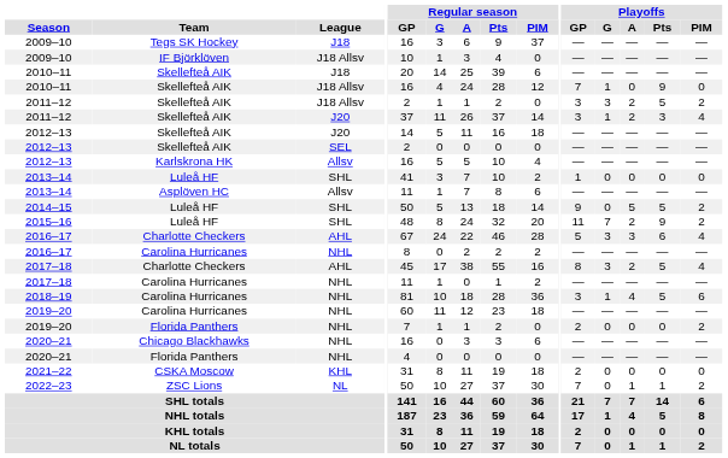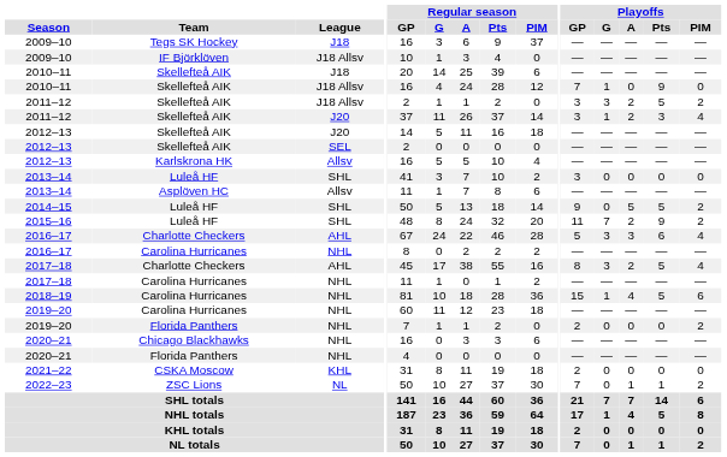 <table border="0" cellpadding="1" cellspacing="0" style="text-align:center; width:60em">
 <tr bgcolor="#e0e0e0">
 <th colspan="3" bgcolor="#ffffff"></th>
 <th rowspan="99" bgcolor="#ffffff"></th>
 <th colspan="5"><a href='#'>Regular season</a></th>
 <th rowspan="99" bgcolor="#ffffff"></th>
 <th colspan="5"><a href='#'>Playoffs</a></th>
 </tr>
 <tr bgcolor="#e0e0e0">
 <th><a href='#'>Season</a></th>
 <th>Team</th>
 <th>League</th>
 <th>GP</th>
 <th><a href='#'>G</a></th>
 <th><a href='#'>A</a></th>
 <th><a href='#'>Pts</a></th>
 <th><a href='#'>PIM</a></th>
 <th>GP</th>
 <th>G</th>
 <th>A</th>
 <th>Pts</th>
 <th>PIM</th>
 </tr>
 <tr>
 <td>2009–10</td>
 <td><a href='#'>Tegs SK Hockey</a></td>
 <td><a href='#'>J18</a></td>
 <td>16</td>
 <td>3</td>
 <td>6</td>
 <td>9</td>
 <td>37</td>
 <td>—</td>
 <td>—</td>
 <td>—</td>
 <td>—</td>
 <td>—</td>
 </tr>
 <tr bgcolor="#f0f0f0">
 <td>2009–10</td>
 <td><a href='#'>IF Björklöven</a></td>
 <td>J18 Allsv</td>
 <td>10</td>
 <td>1</td>
 <td>3</td>
 <td>4</td>
 <td>0</td>
 <td>—</td>
 <td>—</td>
 <td>—</td>
 <td>—</td>
 <td>—</td>
 </tr>
 <tr>
 <td>2010–11</td>
 <td><a href='#'>Skellefteå AIK</a></td>
 <td>J18</td>
 <td>20</td>
 <td>14</td>
 <td>25</td>
 <td>39</td>
 <td>6</td>
 <td>—</td>
 <td>—</td>
 <td>—</td>
 <td>—</td>
 <td>—</td>
 </tr>
 <tr bgcolor="#f0f0f0">
 <td>2010–11</td>
 <td>Skellefteå AIK</td>
 <td>J18 Allsv</td>
 <td>16</td>
 <td>4</td>
 <td>24</td>
 <td>28</td>
 <td>12</td>
 <td>7</td>
 <td>1</td>
 <td>0</td>
 <td>9</td>
 <td>0</td>
 </tr>
 <tr>
 <td>2011–12</td>
 <td>Skellefteå AIK</td>
 <td>J18 Allsv</td>
 <td>2</td>
 <td>1</td>
 <td>1</td>
 <td>2</td>
 <td>0</td>
 <td>3</td>
 <td>3</td>
 <td>2</td>
 <td>5</td>
 <td>2</td>
 </tr>
 <tr bgcolor="#f0f0f0">
 <td>2011–12</td>
 <td>Skellefteå AIK</td>
 <td><a href='#'>J20</a></td>
 <td>37</td>
 <td>11</td>
 <td>26</td>
 <td>37</td>
 <td>14</td>
 <td>3</td>
 <td>1</td>
 <td>2</td>
 <td>3</td>
 <td>4</td>
 </tr>
 <tr>
 <td>2012–13</td>
 <td>Skellefteå AIK</td>
 <td>J20</td>
 <td>14</td>
 <td>5</td>
 <td>11</td>
 <td>16</td>
 <td>18</td>
 <td>—</td>
 <td>—</td>
 <td>—</td>
 <td>—</td>
 <td>—</td>
 </tr>
 <tr bgcolor="#f0f0f0">
 <td><a href='#'>2012–13</a></td>
 <td>Skellefteå AIK</td>
 <td><a href='#'>SEL</a></td>
 <td>2</td>
 <td>0</td>
 <td>0</td>
 <td>0</td>
 <td>0</td>
 <td>—</td>
 <td>—</td>
 <td>—</td>
 <td>—</td>
 <td>—</td>
 </tr>
 <tr>
 <td><a href='#'>2012–13</a></td>
 <td><a href='#'>Karlskrona HK</a></td>
 <td><a href='#'>Allsv</a></td>
 <td>16</td>
 <td>5</td>
 <td>5</td>
 <td>10</td>
 <td>4</td>
 <td>—</td>
 <td>—</td>
 <td>—</td>
 <td>—</td>
 <td>—</td>
 </tr>
 <tr bgcolor="#f0f0f0">
 <td><a href='#'>2013–14</a></td>
 <td><a href='#'>Luleå HF</a></td>
 <td>SHL</td>
 <td>41</td>
 <td>3</td>
 <td>7</td>
 <td>10</td>
 <td>2</td>
-<td>1</td>
+<td>3</td>
 <td>0</td>
 <td>0</td>
 <td>0</td>
 <td>0</td>
 </tr>
 <tr>
 <td><a href='#'>2013–14</a></td>
 <td><a href='#'>Asplöven HC</a></td>
 <td>Allsv</td>
 <td>11</td>
 <td>1</td>
 <td>7</td>
 <td>8</td>
 <td>6</td>
 <td>—</td>
 <td>—</td>
 <td>—</td>
 <td>—</td>
 <td>—</td>
 </tr>
 <tr bgcolor="#f0f0f0">
 <td><a href='#'>2014–15</a></td>
 <td>Luleå HF</td>
 <td>SHL</td>
 <td>50</td>
 <td>5</td>
 <td>13</td>
 <td>18</td>
 <td>14</td>
 <td>9</td>
 <td>0</td>
 <td>5</td>
 <td>5</td>
 <td>2</td>
 </tr>
 <tr>
 <td><a href='#'>2015–16</a></td>
 <td>Luleå HF</td>
 <td>SHL</td>
 <td>48</td>
 <td>8</td>
 <td>24</td>
 <td>32</td>
 <td>20</td>
 <td>11</td>
 <td>7</td>
 <td>2</td>
 <td>9</td>
 <td>2</td>
 </tr>
 <tr bgcolor="#f0f0f0">
 <td><a href='#'>2016–17</a></td>
 <td><a href='#'>Charlotte Checkers</a></td>
 <td><a href='#'>AHL</a></td>
 <td>67</td>
 <td>24</td>
 <td>22</td>
 <td>46</td>
 <td>28</td>
 <td>5</td>
 <td>3</td>
 <td>3</td>
 <td>6</td>
 <td>4</td>
 </tr>
 <tr>
 <td><a href='#'>2016–17</a></td>
 <td><a href='#'>Carolina Hurricanes</a></td>
 <td><a href='#'>NHL</a></td>
 <td>8</td>
 <td>0</td>
 <td>2</td>
 <td>2</td>
 <td>2</td>
 <td>—</td>
 <td>—</td>
 <td>—</td>
 <td>—</td>
 <td>—</td>
 </tr>
 <tr bgcolor="#f0f0f0">
 <td><a href='#'>2017–18</a></td>
 <td>Charlotte Checkers</td>
 <td>AHL</td>
 <td>45</td>
 <td>17</td>
 <td>38</td>
 <td>55</td>
 <td>16</td>
 <td>8</td>
 <td>3</td>
 <td>2</td>
 <td>5</td>
 <td>4</td>
 </tr>
 <tr>
 <td><a href='#'>2017–18</a></td>
 <td>Carolina Hurricanes</td>
 <td>NHL</td>
 <td>11</td>
 <td>1</td>
 <td>0</td>
 <td>1</td>
 <td>2</td>
 <td>—</td>
 <td>—</td>
 <td>—</td>
 <td>—</td>
 <td>—</td>
 </tr>
 <tr bgcolor="#f0f0f0">
 <td><a href='#'>2018–19</a></td>
 <td>Carolina Hurricanes</td>
 <td>NHL</td>
 <td>81</td>
 <td>10</td>
 <td>18</td>
 <td>28</td>
 <td>36</td>
-<td>3</td>
+<td>15</td>
 <td>1</td>
 <td>4</td>
 <td>5</td>
 <td>6</td>
 </tr>
 <tr>
 <td><a href='#'>2019–20</a></td>
 <td>Carolina Hurricanes</td>
 <td>NHL</td>
 <td>60</td>
 <td>11</td>
 <td>12</td>
 <td>23</td>
 <td>18</td>
 <td>—</td>
 <td>—</td>
 <td>—</td>
 <td>—</td>
 <td>—</td>
 </tr>
 <tr bgcolor="#f0f0f0">
 <td>2019–20</td>
 <td><a href='#'>Florida Panthers</a></td>
 <td>NHL</td>
 <td>7</td>
 <td>1</td>
 <td>1</td>
 <td>2</td>
 <td>0</td>
 <td>2</td>
 <td>0</td>
 <td>0</td>
 <td>0</td>
 <td>2</td>
 </tr>
 <tr>
 <td><a href='#'>2020–21</a></td>
 <td><a href='#'>Chicago Blackhawks</a></td>
 <td>NHL</td>
 <td>16</td>
 <td>0</td>
 <td>3</td>
 <td>3</td>
 <td>6</td>
 <td>—</td>
 <td>—</td>
 <td>—</td>
 <td>—</td>
 <td>—</td>
 </tr>
 <tr bgcolor="#f0f0f0">
 <td>2020–21</td>
 <td>Florida Panthers</td>
 <td>NHL</td>
 <td>4</td>
 <td>0</td>
 <td>0</td>
 <td>0</td>
 <td>0</td>
 <td>—</td>
 <td>—</td>
 <td>—</td>
 <td>—</td>
 <td>—</td>
 </tr>
 <tr>
 <td><a href='#'>2021–22</a></td>
 <td><a href='#'>CSKA Moscow</a></td>
 <td><a href='#'>KHL</a></td>
 <td>31</td>
 <td>8</td>
 <td>11</td>
 <td>19</td>
 <td>18</td>
 <td>2</td>
 <td>0</td>
 <td>0</td>
 <td>0</td>
 <td>0</td>
 </tr>
 <tr>
 <td><a href='#'>2022–23</a></td>
 <td><a href='#'>ZSC Lions</a></td>
 <td><a href='#'>NL</a></td>
 <td>50</td>
 <td>10</td>
 <td>27</td>
 <td>37</td>
 <td>30</td>
 <td>7</td>
 <td>0</td>
 <td>1</td>
 <td>1</td>
 <td>2</td>
 </tr>
 <tr bgcolor="#e0e0e0">
 <th colspan="3">SHL totals</th>
 <th>141</th>
 <th>16</th>
 <th>44</th>
 <th>60</th>
 <th>36</th>
 <th>21</th>
 <th>7</th>
 <th>7</th>
 <th>14</th>
 <th>6</th>
 </tr>
 <tr bgcolor="#e0e0e0">
 <th colspan="3">NHL totals</th>
 <th>187</th>
 <th>23</th>
 <th>36</th>
 <th>59</th>
 <th>64</th>
 <th>17</th>
 <th>1</th>
 <th>4</th>
 <th>5</th>
 <th>8</th>
 </tr>
 <tr bgcolor="#e0e0e0">
 <th colspan="3">KHL totals</th>
 <th>31</th>
 <th>8</th>
 <th>11</th>
 <th>19</th>
 <th>18</th>
 <th>2</th>
 <th>0</th>
 <th>0</th>
 <th>0</th>
 <th>0</th>
 </tr>
 <tr bgcolor="#e0e0e0">
 <th colspan="3">NL totals</th>
 <th>50</th>
 <th>10</th>
 <th>27</th>
 <th>37</th>
 <th>30</th>
 <th>7</th>
 <th>0</th>
 <th>1</th>
 <th>1</th>
 <th>2</th>
 </tr>
 </table>
